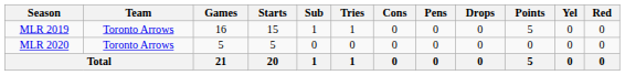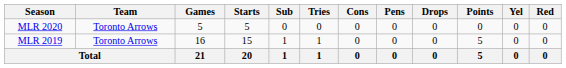 <table class="wikitable" style="text-align:center; line-height:100%; font-size:100%; width:70%;">
 <tr>
 <th>Season</th>
 <th>Team</th>
 <th>Games</th>
 <th>Starts</th>
 <th>Sub</th>
 <th>Tries</th>
 <th>Cons</th>
 <th>Pens</th>
 <th>Drops</th>
 <th>Points</th>
 <th>Yel</th>
 <th>Red</th>
 </tr>
 <tr>
+<td><a href='#'>MLR 2020</a></td>
+<td><a href='#'>Toronto Arrows</a></td>
+<td>5</td>
+<td>5</td>
+<td>0</td>
+<td>0</td>
+<td>0</td>
+<td>0</td>
+<td>0</td>
+<td>0</td>
+<td>0</td>
+<td>0</td>
+</tr>
+<tr>
 <td><a href='#'>MLR 2019</a></td>
 <td><a href='#'>Toronto Arrows</a></td>
 <td>16</td>
 <td>15</td>
 <td>1</td>
 <td>1</td>
 <td>0</td>
 <td>0</td>
 <td>0</td>
 <td>5</td>
-<td>0</td>
-<td>0</td>
-</tr>
-<tr>
-<td><a href='#'>MLR 2020</a></td>
-<td><a href='#'>Toronto Arrows</a></td>
-<td>5</td>
-<td>5</td>
-<td>0</td>
-<td>0</td>
-<td>0</td>
-<td>0</td>
-<td>0</td>
-<td>0</td>
 <td>0</td>
 <td>0</td>
 </tr>
 <tr>
 <th colspan="2">Total</th>
 <th>21</th>
 <th>20</th>
 <th>1</th>
 <th>1</th>
 <th>0</th>
 <th>0</th>
 <th>0</th>
 <th>5</th>
 <th>0</th>
 <th>0</th>
 </tr>
 </table>
